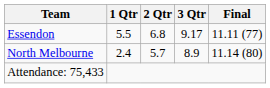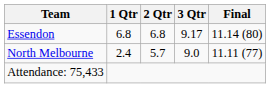 <table class="wikitable">
 <tr>
 <th>Team</th>
 <th>1 Qtr</th>
 <th>2 Qtr</th>
 <th>3 Qtr</th>
 <th>Final</th>
 </tr>
 <tr>
 <td><a href='#'>Essendon</a></td>
-<td align=center>5.5</td>
+<td align=center>6.8</td>
 <td align=center>6.8</td>
 <td align=center>9.17</td>
-<td align=center>11.11 (77)</td>
+<td align=center>11.14 (80)</td>
 </tr>
 <tr>
 <td><a href='#'>North Melbourne</a></td>
 <td align=center>2.4</td>
 <td align=center>5.7</td>
-<td align=center>8.9</td>
-<td align=center>11.14 (80)</td>
+<td align=center>9.0</td>
+<td align=center>11.11 (77)</td>
 </tr>
 <tr>
 <td align=center>Attendance: 75,433</td>
 </tr>
 </table>
